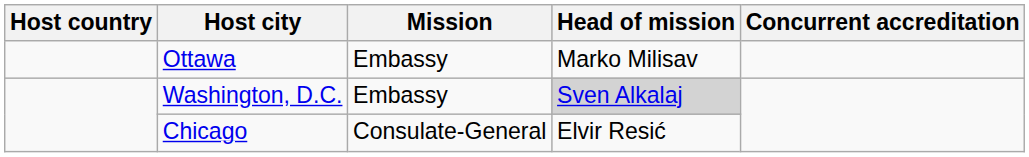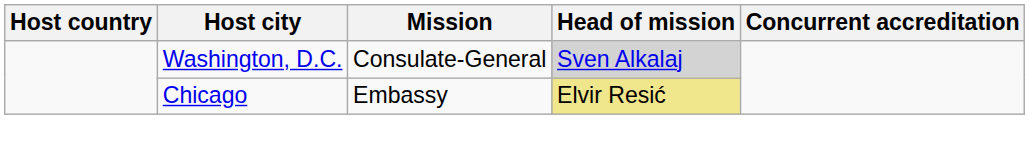 <table class=wikitable>
 <tr>
 <th>Host country</th>
 <th>Host city</th>
 <th>Mission</th>
 <th>Head of mission</th>
 <th>Concurrent accreditation</th>
 </tr>
 <tr>
-<td scope="row"></td>
-<td><a href='#'>Ottawa</a></td>
-<td>Embassy</td>
-<td>Marko Milisav</td>
-<td></td>
-</tr>
-<tr>
 <td scope="row" rowspan="2"></td>
 <td><a href='#'>Washington, D.C.</a></td>
-<td>Embassy</td>
+<td>Consulate-General</td>
 <td style="background: lightgrey;"><a href='#'>Sven Alkalaj</a></td>
 <td rowspan="2"><br></td>
 </tr>
 <tr>
 <td><a href='#'>Chicago</a></td>
-<td>Consulate-General</td>
-<td>Elvir Resić</td>
+<td>Embassy</td>
+<td style="background: khaki;">Elvir Resić</td>
 </tr>
 </table>
